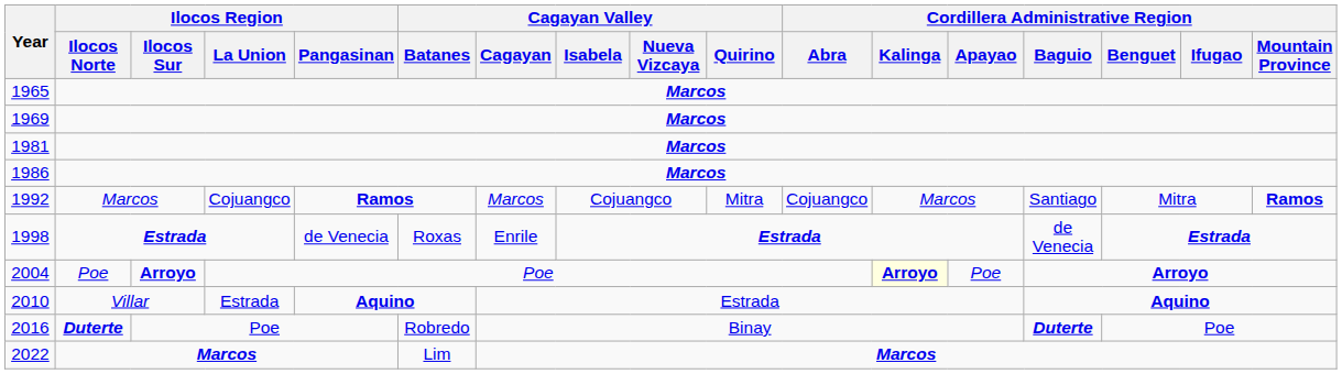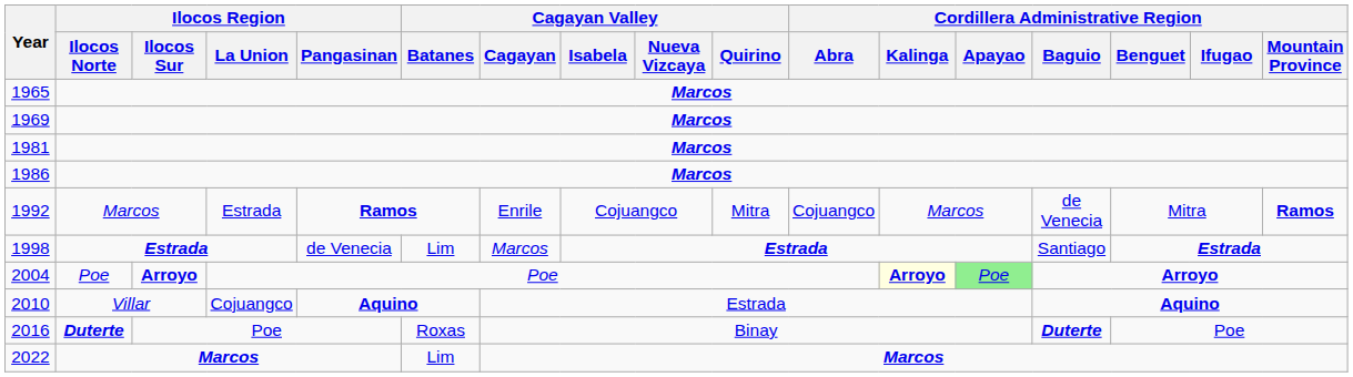 <table class=wikitable style="text-align:center;">
 <tr>
 <th width=4% rowspan=2>Year</th>
 <th colspan=4><a href='#'>Ilocos Region</a></th>
 <th colspan=5><a href='#'>Cagayan Valley</a></th>
 <th colspan=7><a href='#'>Cordillera Administrative Region</a></th>
 </tr>
 <tr>
 <th width=6%><a href='#'>Ilocos Norte</a></th>
 <th width=6%><a href='#'>Ilocos Sur</a></th>
 <th width=6%><a href='#'>La Union</a></th>
 <th width=6%><a href='#'>Pangasinan</a></th>
 <th width=6%><a href='#'>Batanes</a></th>
 <th width=6%><a href='#'>Cagayan</a></th>
 <th width=6%><a href='#'>Isabela</a></th>
 <th width=6%><a href='#'>Nueva Vizcaya</a></th>
 <th width=6%><a href='#'>Quirino</a></th>
 <th width=6%><a href='#'>Abra</a></th>
 <th width=6%><a href='#'>Kalinga</a></th>
 <th width=6%><a href='#'>Apayao</a></th>
 <th width=6%><a href='#'>Baguio</a></th>
 <th width=6%><a href='#'>Benguet</a></th>
 <th width=6%><a href='#'>Ifugao</a></th>
 <th width=6%><a href='#'>Mountain Province</a></th>
 </tr>
 <tr>
 <td><a href='#'>1965</a></td>
 <td colspan=16><strong><em><a href='#'>Marcos</a></em></strong></td>
 </tr>
 <tr>
 <td><a href='#'>1969</a></td>
 <td colspan=16><strong><em><a href='#'>Marcos</a></em></strong></td>
 </tr>
 <tr>
 <td><a href='#'>1981</a></td>
 <td colspan=16><strong><em><a href='#'>Marcos</a></em></strong></td>
 </tr>
 <tr>
 <td><a href='#'>1986</a></td>
 <td colspan=16><strong><em><a href='#'>Marcos</a></em></strong></td>
 </tr>
 <tr>
 <td><a href='#'>1992</a></td>
 <td colspan=2><em><a href='#'>Marcos</a></em></td>
-<td><a href='#'>Cojuangco</a></td>
+<td><a href='#'>Estrada</a></td>
 <td colspan=2><strong><a href='#'>Ramos</a></strong></td>
-<td><em><a href='#'>Marcos</a></em></td>
+<td><a href='#'>Enrile</a></td>
 <td colspan=2><a href='#'>Cojuangco</a></td>
 <td><a href='#'>Mitra</a></td>
 <td><a href='#'>Cojuangco</a></td>
 <td colspan=2><em><a href='#'>Marcos</a></em></td>
-<td><a href='#'>Santiago</a></td>
+<td><a href='#'>de Venecia</a></td>
 <td colspan=2><a href='#'>Mitra</a></td>
 <td><strong><a href='#'>Ramos</a></strong></td>
 </tr>
 <tr>
 <td><a href='#'>1998</a></td>
 <td colspan=3><strong><em><a href='#'>Estrada</a></em></strong></td>
 <td><a href='#'>de Venecia</a></td>
-<td><a href='#'>Roxas</a></td>
-<td><a href='#'>Enrile</a></td>
+<td><a href='#'>Lim</a></td>
+<td><em><a href='#'>Marcos</a></em></td>
 <td colspan=6><strong><em><a href='#'>Estrada</a></em></strong></td>
-<td><a href='#'>de Venecia</a></td>
+<td><a href='#'>Santiago</a></td>
 <td colspan=3><strong><em><a href='#'>Estrada</a></em></strong></td>
 </tr>
 <tr>
 <td><a href='#'>2004</a></td>
 <td><em><a href='#'>Poe</a></em></td>
 <td><strong><a href='#'>Arroyo</a></strong></td>
 <td colspan=8><em><a href='#'>Poe</a></em></td>
 <td style="background: lightyellow;"><strong><a href='#'>Arroyo</a></strong></td>
-<td><em><a href='#'>Poe</a></em></td>
+<td style="background: lightgreen;"><em><a href='#'>Poe</a></em></td>
 <td colspan=4><strong><a href='#'>Arroyo</a></strong></td>
 </tr>
 <tr>
 <td><a href='#'>2010</a></td>
 <td colspan=2><em><a href='#'>Villar</a></em></td>
-<td><a href='#'>Estrada</a></td>
+<td><a href='#'>Cojuangco</a></td>
 <td colspan=2><strong><a href='#'>Aquino</a></strong></td>
 <td colspan=7><a href='#'>Estrada</a></td>
 <td colspan=4><strong><a href='#'>Aquino</a></strong></td>
 </tr>
 <tr>
 <td><a href='#'>2016</a></td>
 <td><strong><em><a href='#'>Duterte</a></em></strong></td>
 <td colspan=3><a href='#'>Poe</a></td>
-<td><a href='#'>Robredo</a></td>
+<td><a href='#'>Roxas</a></td>
 <td colspan=7><a href='#'>Binay</a></td>
 <td><strong><em><a href='#'>Duterte</a></em></strong></td>
 <td colspan=3><a href='#'>Poe</a></td>
 </tr>
 <tr>
 <td><a href='#'>2022</a></td>
 <td colspan="4"><strong><em><a href='#'>Marcos</a></em></strong></td>
 <td><a href='#'>Lim</a></td>
 <td colspan="11"><strong><em><a href='#'>Marcos</a></em></strong></td>
 </tr>
 </table>
